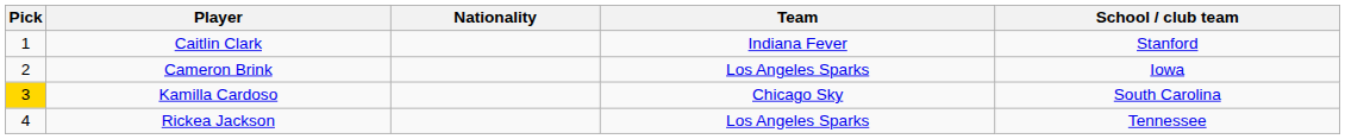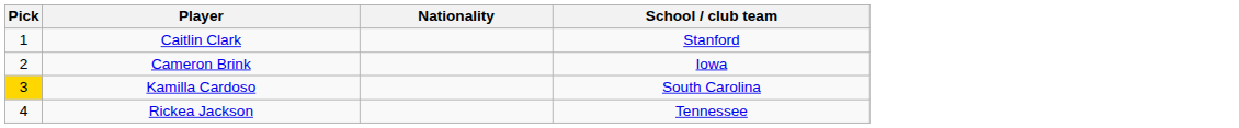 <table class="wikitable" style="text-align: center;">
 <tr>
 <th width=30>Pick</th>
 <th width=333>Player</th>
 <th width=200>Nationality</th>
-<th width=383>Team</th>
 <th width=333>School / club team</th>
 </tr>
 <tr>
 <td>1</td>
 <td><a href='#'>Caitlin Clark</a></td>
 <td></td>
-<td><a href='#'>Indiana Fever</a></td>
 <td><a href='#'>Stanford</a></td>
 </tr>
 <tr>
 <td>2</td>
 <td><a href='#'>Cameron Brink</a></td>
 <td></td>
-<td><a href='#'>Los Angeles Sparks</a></td>
 <td><a href='#'>Iowa</a></td>
 </tr>
 <tr>
 <td style="background: gold;">3</td>
 <td><a href='#'>Kamilla Cardoso</a></td>
 <td></td>
-<td><a href='#'>Chicago Sky</a> </td>
 <td><a href='#'>South Carolina</a></td>
 </tr>
 <tr>
 <td>4</td>
 <td><a href='#'>Rickea Jackson</a></td>
 <td></td>
-<td><a href='#'>Los Angeles Sparks</a> </td>
 <td><a href='#'>Tennessee</a></td>
 </tr>
 </table>
